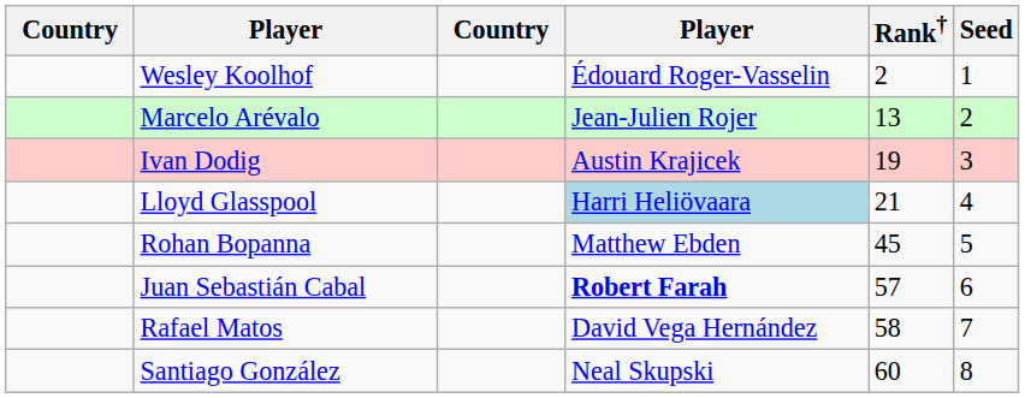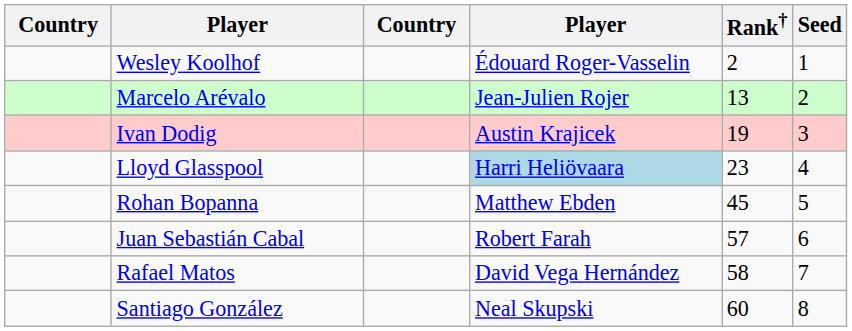 <table class="sortable wikitable">
 <tr>
 <th width="70">Country</th>
 <th width="175">Player</th>
 <th width="70">Country</th>
 <th width="175">Player</th>
 <th>Rank<sup>†</sup></th>
 <th>Seed</th>
 </tr>
 <tr>
 <td></td>
 <td><a href='#'>Wesley Koolhof</a></td>
 <td></td>
 <td><a href='#'>Édouard Roger-Vasselin</a></td>
 <td>2</td>
 <td>1</td>
 </tr>
 <tr bgcolor=#cfc>
 <td></td>
 <td><a href='#'>Marcelo Arévalo</a></td>
 <td></td>
 <td><a href='#'>Jean-Julien Rojer</a></td>
 <td>13</td>
 <td>2</td>
 </tr>
 <tr bgcolor=#fcc>
 <td></td>
 <td><a href='#'>Ivan Dodig</a></td>
 <td></td>
 <td><a href='#'>Austin Krajicek</a></td>
 <td>19</td>
 <td>3</td>
 </tr>
 <tr>
 <td></td>
 <td><a href='#'>Lloyd Glasspool</a></td>
 <td></td>
 <td style="background: lightblue;"><a href='#'>Harri Heliövaara</a></td>
-<td>21</td>
+<td>23</td>
 <td>4</td>
 </tr>
 <tr>
 <td></td>
 <td><a href='#'>Rohan Bopanna</a></td>
 <td></td>
 <td><a href='#'>Matthew Ebden</a></td>
 <td>45</td>
 <td>5</td>
 </tr>
 <tr>
 <td></td>
 <td><a href='#'>Juan Sebastián Cabal</a></td>
 <td></td>
-<td><strong><a href='#'>Robert Farah</a></strong></td>
+<td><a href='#'>Robert Farah</a></td>
 <td>57</td>
 <td>6</td>
 </tr>
 <tr>
 <td></td>
 <td><a href='#'>Rafael Matos</a></td>
 <td></td>
 <td><a href='#'>David Vega Hernández</a></td>
 <td>58</td>
 <td>7</td>
 </tr>
 <tr>
 <td></td>
 <td><a href='#'>Santiago González</a></td>
 <td></td>
 <td><a href='#'>Neal Skupski</a></td>
 <td>60</td>
 <td>8</td>
 </tr>
 </table>
